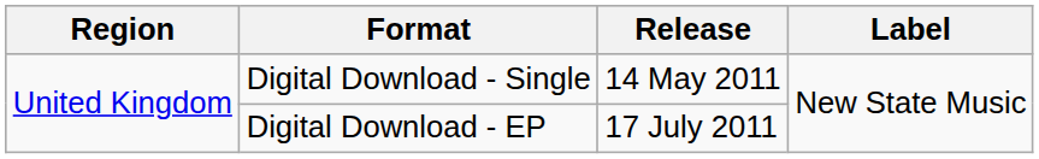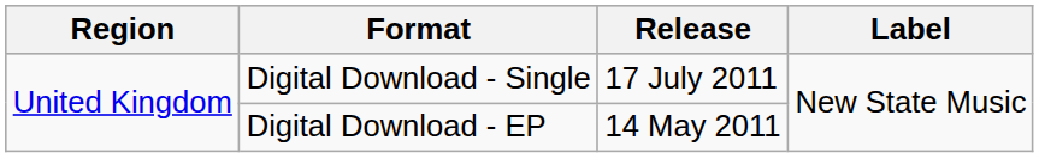 <table class="wikitable">
 <tr>
 <th>Region</th>
 <th>Format</th>
 <th>Release</th>
 <th>Label</th>
 </tr>
 <tr>
 <td rowspan="2"><a href='#'>United Kingdom</a></td>
 <td>Digital Download - Single</td>
-<td>14 May 2011</td>
+<td>17 July 2011</td>
 <td rowspan="2">New State Music</td>
 </tr>
 <tr>
 <td>Digital Download - EP</td>
-<td>17 July 2011</td>
+<td>14 May 2011</td>
 </tr>
 </table>
